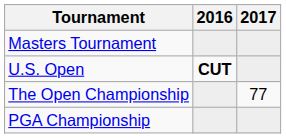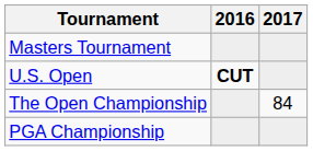 <table class="wikitable" style="font-size:95%;text-align:center;">
 <tr>
 <th>Tournament</th>
 <th>2016</th>
 <th>2017</th>
 </tr>
 <tr>
 <td align=left><a href='#'>Masters Tournament</a></td>
 <td style="background:#eeeeee;"></td>
 <td style="background:#eeeeee;"></td>
 </tr>
 <tr>
 <td align=left><a href='#'>U.S. Open</a></td>
 <td><strong>CUT</strong></td>
 <td style="background:#eeeeee;"></td>
 </tr>
 <tr>
 <td align=left><a href='#'>The Open Championship</a></td>
 <td style="background:#eeeeee;"></td>
-<td>77</td>
+<td>84</td>
 </tr>
 <tr>
 <td align=left><a href='#'>PGA Championship</a></td>
 <td style="background:#eeeeee;"></td>
 <td style="background:#eeeeee;"></td>
 </tr>
 </table>
